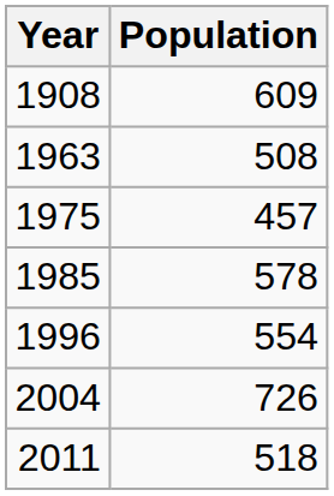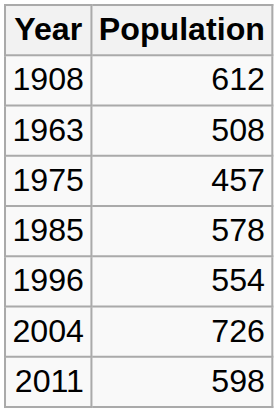 <table class="wikitable" style="line-height:1.1em;">
 <tr>
 <th>Year</th>
 <th>Population</th>
 </tr>
 <tr align="right">
 <td>1908</td>
-<td>609</td>
+<td>612</td>
 </tr>
 <tr align="right">
 <td>1963</td>
 <td>508</td>
 </tr>
 <tr align="right">
 <td>1975</td>
 <td>457</td>
 </tr>
 <tr align="right">
 <td>1985</td>
 <td>578</td>
 </tr>
 <tr align="right">
 <td>1996</td>
 <td>554</td>
 </tr>
 <tr align="right">
 <td>2004</td>
 <td>726</td>
 </tr>
 <tr align="right">
 <td>2011</td>
-<td>518</td>
+<td>598</td>
 </tr>
 </table>
